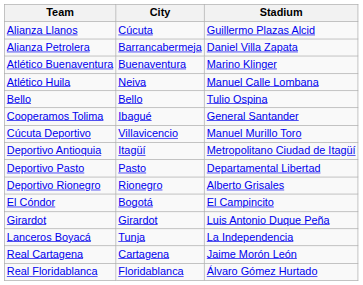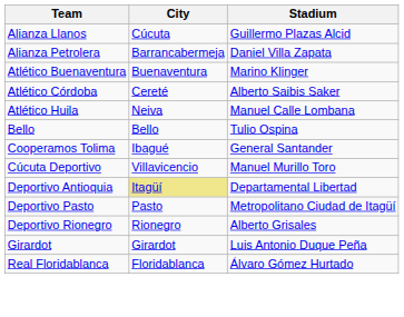 <table class="wikitable sortable">
 <tr>
 <th>Team</th>
 <th>City</th>
 <th>Stadium</th>
 </tr>
 <tr>
 <td><a href='#'>Alianza Llanos</a></td>
 <td><a href='#'>Cúcuta</a></td>
 <td><a href='#'>Guillermo Plazas Alcid</a></td>
 </tr>
 <tr>
 <td><a href='#'>Alianza Petrolera</a></td>
 <td><a href='#'>Barrancabermeja</a></td>
 <td><a href='#'>Daniel Villa Zapata</a></td>
 </tr>
 <tr>
 <td><a href='#'>Atlético Buenaventura</a></td>
 <td><a href='#'>Buenaventura</a></td>
 <td><a href='#'>Marino Klinger</a></td>
+</tr>
+<tr>
+<td><a href='#'>Atlético Córdoba</a></td>
+<td><a href='#'>Cereté</a></td>
+<td><a href='#'>Alberto Saibis Saker</a></td>
 </tr>
 <tr>
 <td><a href='#'>Atlético Huila</a></td>
 <td><a href='#'>Neiva</a></td>
 <td><a href='#'>Manuel Calle Lombana</a></td>
 </tr>
 <tr>
 <td><a href='#'>Bello</a></td>
 <td><a href='#'>Bello</a></td>
 <td><a href='#'>Tulio Ospina</a></td>
 </tr>
 <tr>
 <td><a href='#'>Cooperamos Tolima</a></td>
 <td><a href='#'>Ibagué</a></td>
 <td><a href='#'>General Santander</a></td>
 </tr>
 <tr>
 <td><a href='#'>Cúcuta Deportivo</a></td>
 <td><a href='#'>Villavicencio</a></td>
 <td><a href='#'>Manuel Murillo Toro</a></td>
 </tr>
 <tr>
 <td><a href='#'>Deportivo Antioquia</a></td>
-<td><a href='#'>Itagüí</a></td>
-<td><a href='#'>Metropolitano Ciudad de Itagüí</a></td>
+<td style="background: khaki;"><a href='#'>Itagüí</a></td>
+<td><a href='#'>Departamental Libertad</a></td>
 </tr>
 <tr>
 <td><a href='#'>Deportivo Pasto</a></td>
 <td><a href='#'>Pasto</a></td>
-<td><a href='#'>Departamental Libertad</a></td>
+<td><a href='#'>Metropolitano Ciudad de Itagüí</a></td>
 </tr>
 <tr>
 <td><a href='#'>Deportivo Rionegro</a></td>
 <td><a href='#'>Rionegro</a></td>
 <td><a href='#'>Alberto Grisales</a></td>
 </tr>
 <tr>
-<td><a href='#'>El Cóndor</a></td>
-<td><a href='#'>Bogotá</a></td>
-<td><a href='#'>El Campincito</a></td>
-</tr>
-<tr>
 <td><a href='#'>Girardot</a></td>
 <td><a href='#'>Girardot</a></td>
 <td><a href='#'>Luis Antonio Duque Peña</a></td>
-</tr>
-<tr>
-<td><a href='#'>Lanceros Boyacá</a></td>
-<td><a href='#'>Tunja</a></td>
-<td><a href='#'>La Independencia</a></td>
-</tr>
-<tr>
-<td><a href='#'>Real Cartagena</a></td>
-<td><a href='#'>Cartagena</a></td>
-<td><a href='#'>Jaime Morón León</a></td>
 </tr>
 <tr>
 <td><a href='#'>Real Floridablanca</a></td>
 <td><a href='#'>Floridablanca</a></td>
 <td><a href='#'>Álvaro Gómez Hurtado</a></td>
 </tr>
 </table>
